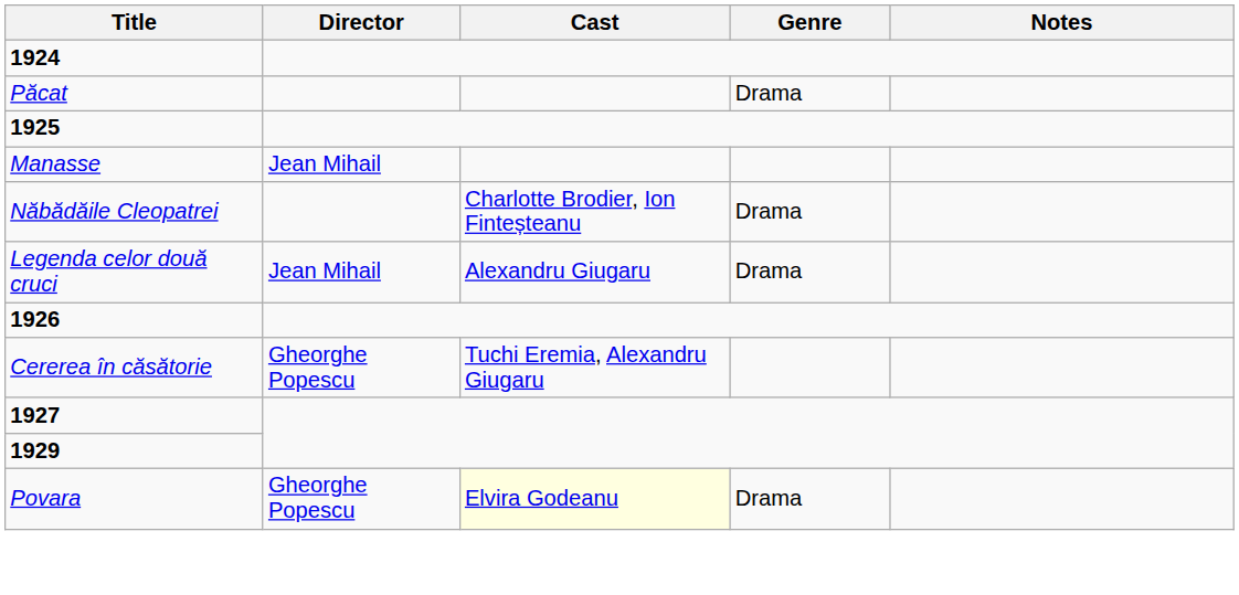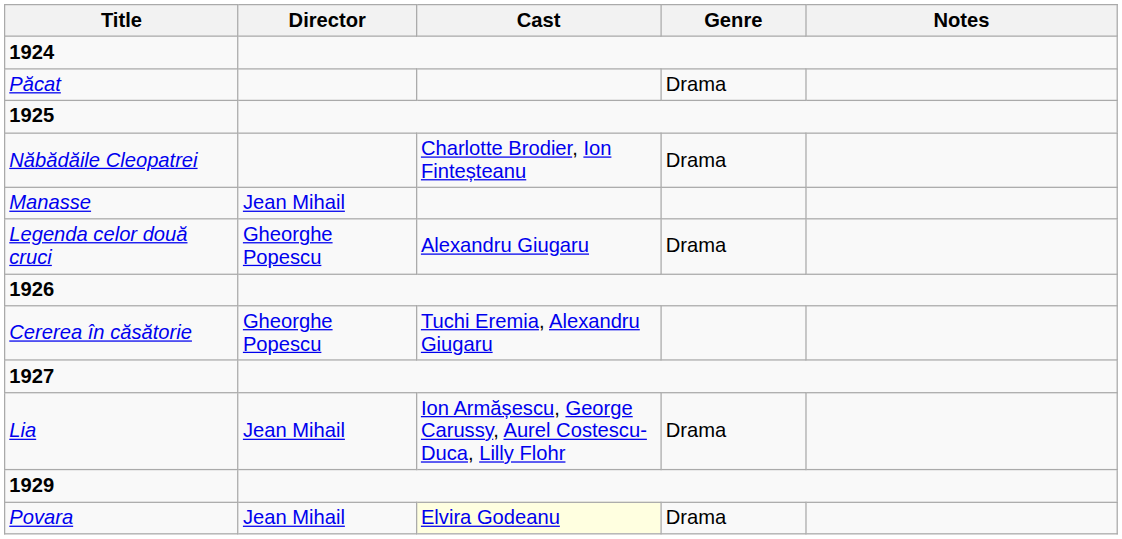 <table class="wikitable" width= "100%">
 <tr>
 <th width=21%>Title</th>
 <th width=16%>Director</th>
 <th width=22%>Cast</th>
 <th width=13%>Genre</th>
 <th width=28%>Notes</th>
 </tr>
 <tr>
 <td><strong>1924</strong></td>
 </tr>
 <tr>
 <td><em><a href='#'>Păcat</a></em></td>
 <td></td>
 <td></td>
 <td>Drama</td>
 <td></td>
 </tr>
 <tr>
 <td><strong>1925</strong></td>
 </tr>
 <tr>
+<td><em><a href='#'>Năbădăile Cleopatrei</a></em></td>
+<td></td>
+<td><a href='#'>Charlotte Brodier</a>, <a href='#'>Ion Finteșteanu</a></td>
+<td>Drama</td>
+<td></td>
+</tr>
+<tr>
 <td><em><a href='#'>Manasse</a></em></td>
 <td><a href='#'>Jean Mihail</a></td>
 <td></td>
 <td></td>
 <td></td>
 </tr>
 <tr>
-<td><em><a href='#'>Năbădăile Cleopatrei</a></em></td>
-<td></td>
-<td><a href='#'>Charlotte Brodier</a>, <a href='#'>Ion Finteșteanu</a></td>
-<td>Drama</td>
-<td></td>
-</tr>
-<tr>
 <td><em><a href='#'>Legenda celor două cruci</a></em></td>
-<td><a href='#'>Jean Mihail</a></td>
+<td><a href='#'>Gheorghe Popescu</a></td>
 <td><a href='#'>Alexandru Giugaru</a></td>
 <td>Drama</td>
 <td></td>
 </tr>
 <tr>
 <td><strong>1926</strong></td>
 </tr>
 <tr>
 <td><em><a href='#'>Cererea în căsătorie</a></em></td>
 <td><a href='#'>Gheorghe Popescu</a></td>
 <td><a href='#'>Tuchi Eremia</a>, <a href='#'>Alexandru Giugaru</a></td>
 <td></td>
 <td></td>
 </tr>
 <tr>
 <td><strong>1927</strong></td>
 </tr>
 <tr>
+<td><em><a href='#'>Lia</a></em></td>
+<td><a href='#'>Jean Mihail</a></td>
+<td><a href='#'>Ion Armășescu</a>, <a href='#'>George Carussy</a>, <a href='#'>Aurel Costescu-Duca</a>, <a href='#'>Lilly Flohr</a></td>
+<td>Drama</td>
+<td></td>
+</tr>
+<tr>
 <td><strong>1929</strong></td>
 </tr>
 <tr>
 <td><em><a href='#'>Povara</a></em></td>
-<td><a href='#'>Gheorghe Popescu</a></td>
+<td><a href='#'>Jean Mihail</a></td>
 <td style="background: lightyellow;"><a href='#'>Elvira Godeanu</a></td>
 <td>Drama</td>
 <td></td>
 </tr>
 </table>
